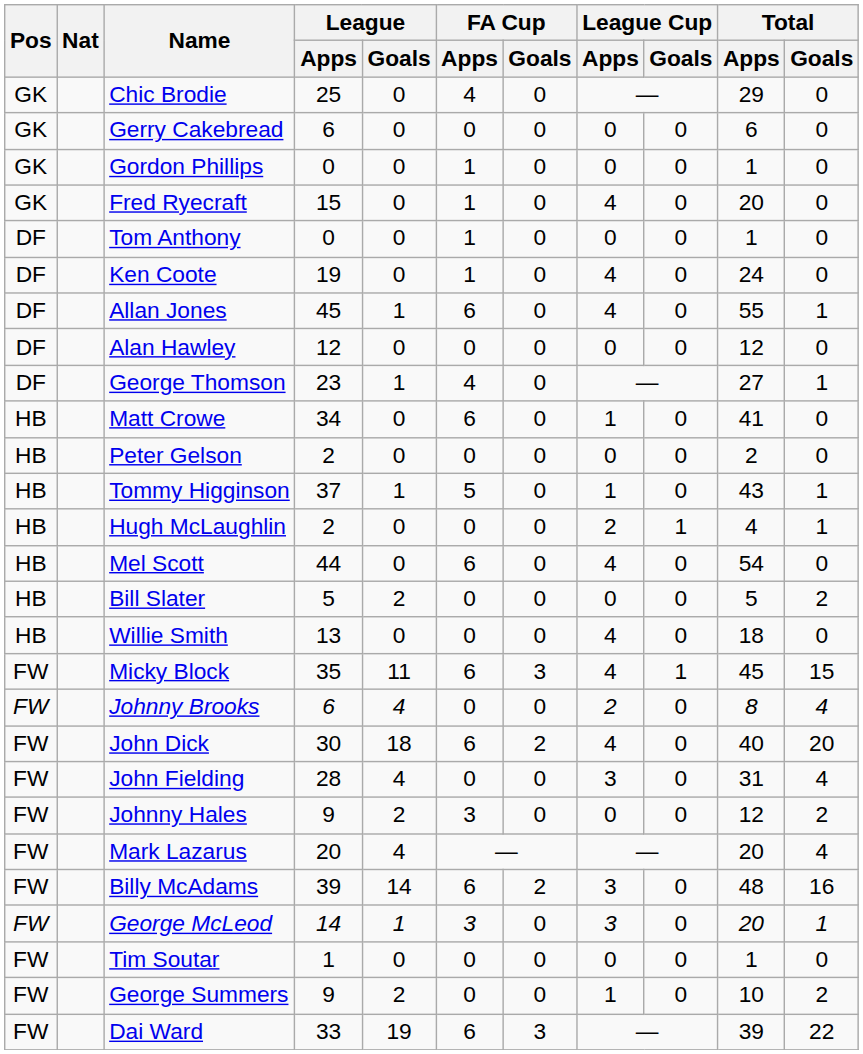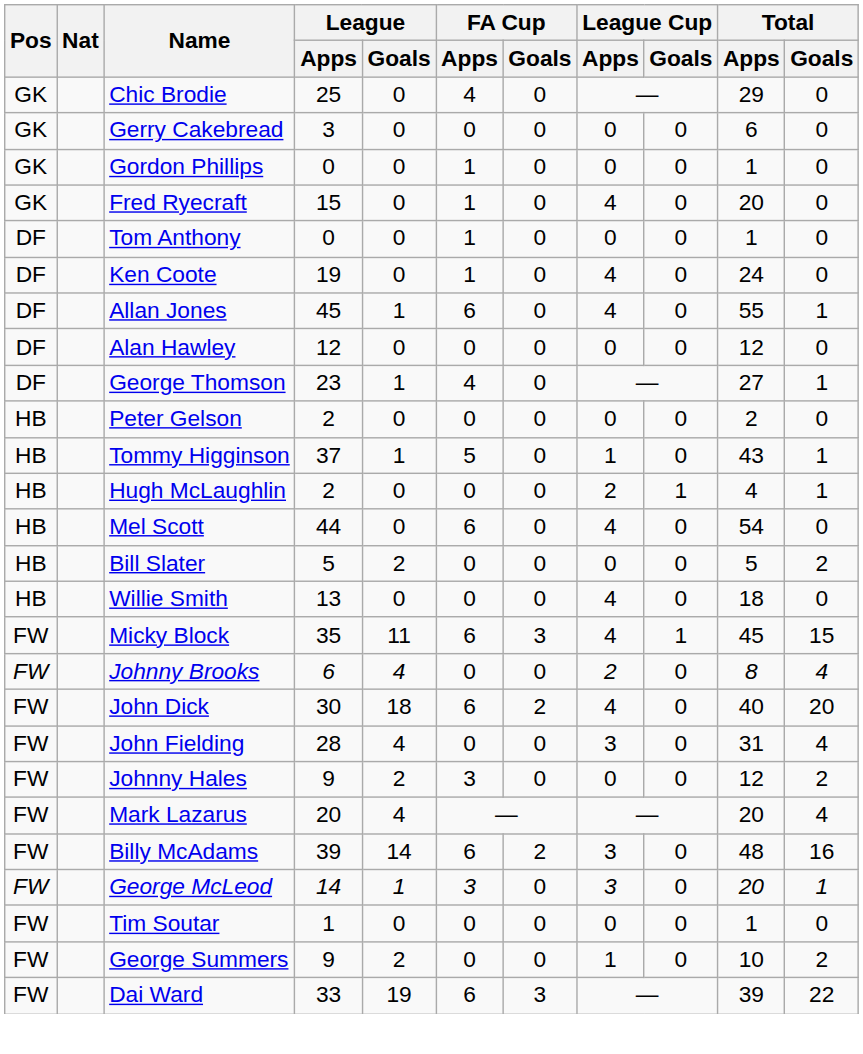 <table class="wikitable" style="text-align:center">
 <tr>
 <th rowspan="2">Pos</th>
 <th rowspan="2">Nat</th>
 <th rowspan="2">Name</th>
 <th colspan="2" style="width:85px;">League</th>
 <th colspan="2" style="width:85px;">FA Cup</th>
 <th colspan="2">League Cup</th>
 <th colspan="2" style="width:85px;">Total</th>
 </tr>
 <tr>
 <th>Apps</th>
 <th>Goals</th>
 <th>Apps</th>
 <th>Goals</th>
 <th>Apps</th>
 <th>Goals</th>
 <th>Apps</th>
 <th>Goals</th>
 </tr>
 <tr>
 <td>GK</td>
 <td></td>
 <td style="text-align:left;"><a href='#'>Chic Brodie</a></td>
 <td>25</td>
 <td>0</td>
 <td>4</td>
 <td>0</td>
 <td colspan="2">—</td>
 <td>29</td>
 <td>0</td>
 </tr>
 <tr>
 <td>GK</td>
 <td></td>
 <td style="text-align:left;"><a href='#'>Gerry Cakebread</a></td>
-<td>6</td>
+<td>3</td>
 <td>0</td>
 <td>0</td>
 <td>0</td>
 <td>0</td>
 <td>0</td>
 <td>6</td>
 <td>0</td>
 </tr>
 <tr>
 <td>GK</td>
 <td></td>
 <td style="text-align:left;"><a href='#'>Gordon Phillips</a></td>
 <td>0</td>
 <td>0</td>
 <td>1</td>
 <td>0</td>
 <td>0</td>
 <td>0</td>
 <td>1</td>
 <td>0</td>
 </tr>
 <tr>
 <td>GK</td>
 <td></td>
 <td style="text-align:left;"><a href='#'>Fred Ryecraft</a></td>
 <td>15</td>
 <td>0</td>
 <td>1</td>
 <td>0</td>
 <td>4</td>
 <td>0</td>
 <td>20</td>
 <td>0</td>
 </tr>
 <tr>
 <td>DF</td>
 <td></td>
 <td style="text-align:left;"><a href='#'>Tom Anthony</a></td>
 <td>0</td>
 <td>0</td>
 <td>1</td>
 <td>0</td>
 <td>0</td>
 <td>0</td>
 <td>1</td>
 <td>0</td>
 </tr>
 <tr>
 <td>DF</td>
 <td></td>
 <td style="text-align:left;"><a href='#'>Ken Coote</a></td>
 <td>19</td>
 <td>0</td>
 <td>1</td>
 <td>0</td>
 <td>4</td>
 <td>0</td>
 <td>24</td>
 <td>0</td>
 </tr>
 <tr>
 <td>DF</td>
 <td></td>
 <td style="text-align:left;"><a href='#'>Allan Jones</a></td>
 <td>45</td>
 <td>1</td>
 <td>6</td>
 <td>0</td>
 <td>4</td>
 <td>0</td>
 <td>55</td>
 <td>1</td>
 </tr>
 <tr>
 <td>DF</td>
 <td></td>
 <td style="text-align:left;"><a href='#'>Alan Hawley</a></td>
 <td>12</td>
 <td>0</td>
 <td>0</td>
 <td>0</td>
 <td>0</td>
 <td>0</td>
 <td>12</td>
 <td>0</td>
 </tr>
 <tr>
 <td>DF</td>
 <td></td>
 <td style="text-align:left;"><a href='#'>George Thomson</a></td>
 <td>23</td>
 <td>1</td>
 <td>4</td>
 <td>0</td>
 <td colspan="2">—</td>
 <td>27</td>
 <td>1</td>
-</tr>
-<tr>
-<td>HB</td>
-<td></td>
-<td style="text-align:left;"><a href='#'>Matt Crowe</a></td>
-<td>34</td>
-<td>0</td>
-<td>6</td>
-<td>0</td>
-<td>1</td>
-<td>0</td>
-<td>41</td>
-<td>0</td>
 </tr>
 <tr>
 <td>HB</td>
 <td></td>
 <td style="text-align:left;"><a href='#'>Peter Gelson</a></td>
 <td>2</td>
 <td>0</td>
 <td>0</td>
 <td>0</td>
 <td>0</td>
 <td>0</td>
 <td>2</td>
 <td>0</td>
 </tr>
 <tr>
 <td>HB</td>
 <td></td>
 <td style="text-align:left;"><a href='#'>Tommy Higginson</a></td>
 <td>37</td>
 <td>1</td>
 <td>5</td>
 <td>0</td>
 <td>1</td>
 <td>0</td>
 <td>43</td>
 <td>1</td>
 </tr>
 <tr>
 <td>HB</td>
 <td></td>
 <td style="text-align:left;"><a href='#'>Hugh McLaughlin</a></td>
 <td>2</td>
 <td>0</td>
 <td>0</td>
 <td>0</td>
 <td>2</td>
 <td>1</td>
 <td>4</td>
 <td>1</td>
 </tr>
 <tr>
 <td>HB</td>
 <td></td>
 <td style="text-align:left;"><a href='#'>Mel Scott</a></td>
 <td>44</td>
 <td>0</td>
 <td>6</td>
 <td>0</td>
 <td>4</td>
 <td>0</td>
 <td>54</td>
 <td>0</td>
 </tr>
 <tr>
 <td>HB</td>
 <td></td>
 <td style="text-align:left;"><a href='#'>Bill Slater</a></td>
 <td>5</td>
 <td>2</td>
 <td>0</td>
 <td>0</td>
 <td>0</td>
 <td>0</td>
 <td>5</td>
 <td>2</td>
 </tr>
 <tr>
 <td>HB</td>
 <td></td>
 <td style="text-align:left;"><a href='#'>Willie Smith</a></td>
 <td>13</td>
 <td>0</td>
 <td>0</td>
 <td>0</td>
 <td>4</td>
 <td>0</td>
 <td>18</td>
 <td>0</td>
 </tr>
 <tr>
 <td>FW</td>
 <td></td>
 <td style="text-align:left;"><a href='#'>Micky Block</a></td>
 <td>35</td>
 <td>11</td>
 <td>6</td>
 <td>3</td>
 <td>4</td>
 <td>1</td>
 <td>45</td>
 <td>15</td>
 </tr>
 <tr>
 <td><em>FW</em></td>
 <td><em></em></td>
 <td style="text-align:left;"><em><a href='#'>Johnny Brooks</a></em></td>
 <td><em>6</em></td>
 <td><em>4</em></td>
 <td>0</td>
 <td>0</td>
 <td><em>2</em></td>
 <td>0</td>
 <td><em>8</em></td>
 <td><em>4</em></td>
 </tr>
 <tr>
 <td>FW</td>
 <td></td>
 <td style="text-align:left;"><a href='#'>John Dick</a></td>
 <td>30</td>
 <td>18</td>
 <td>6</td>
 <td>2</td>
 <td>4</td>
 <td>0</td>
 <td>40</td>
 <td>20</td>
 </tr>
 <tr>
 <td>FW</td>
 <td></td>
 <td style="text-align:left;"><a href='#'>John Fielding</a></td>
 <td>28</td>
 <td>4</td>
 <td>0</td>
 <td>0</td>
 <td>3</td>
 <td>0</td>
 <td>31</td>
 <td>4</td>
 </tr>
 <tr>
 <td>FW</td>
 <td></td>
 <td style="text-align:left;"><a href='#'>Johnny Hales</a></td>
 <td>9</td>
 <td>2</td>
 <td>3</td>
 <td>0</td>
 <td>0</td>
 <td>0</td>
 <td>12</td>
 <td>2</td>
 </tr>
 <tr>
 <td>FW</td>
 <td></td>
 <td style="text-align:left;"><a href='#'>Mark Lazarus</a></td>
 <td>20</td>
 <td>4</td>
 <td colspan="2">—</td>
 <td colspan="2">—</td>
 <td>20</td>
 <td>4</td>
 </tr>
 <tr>
 <td>FW</td>
 <td></td>
 <td style="text-align:left;"><a href='#'>Billy McAdams</a></td>
 <td>39</td>
 <td>14</td>
 <td>6</td>
 <td>2</td>
 <td>3</td>
 <td>0</td>
 <td>48</td>
 <td>16</td>
 </tr>
 <tr>
 <td><em>FW</em></td>
 <td><em></em></td>
 <td style="text-align:left;"><a href='#'><em>George McLeod</em></a></td>
 <td><em>14</em></td>
 <td><em>1</em></td>
 <td><em>3</em></td>
 <td>0</td>
 <td><em>3</em></td>
 <td>0</td>
 <td><em>20</em></td>
 <td><em>1</em></td>
 </tr>
 <tr>
 <td>FW</td>
 <td></td>
 <td style="text-align:left;"><a href='#'>Tim Soutar</a></td>
 <td>1</td>
 <td>0</td>
 <td>0</td>
 <td>0</td>
 <td>0</td>
 <td>0</td>
 <td>1</td>
 <td>0</td>
 </tr>
 <tr>
 <td>FW</td>
 <td></td>
 <td style="text-align:left;"><a href='#'>George Summers</a></td>
 <td>9</td>
 <td>2</td>
 <td>0</td>
 <td>0</td>
 <td>1</td>
 <td>0</td>
 <td>10</td>
 <td>2</td>
 </tr>
 <tr>
 <td>FW</td>
 <td></td>
 <td style="text-align:left;"><a href='#'>Dai Ward</a></td>
 <td>33</td>
 <td>19</td>
 <td>6</td>
 <td>3</td>
 <td colspan="2">—</td>
 <td>39</td>
 <td>22</td>
 </tr>
 </table>
